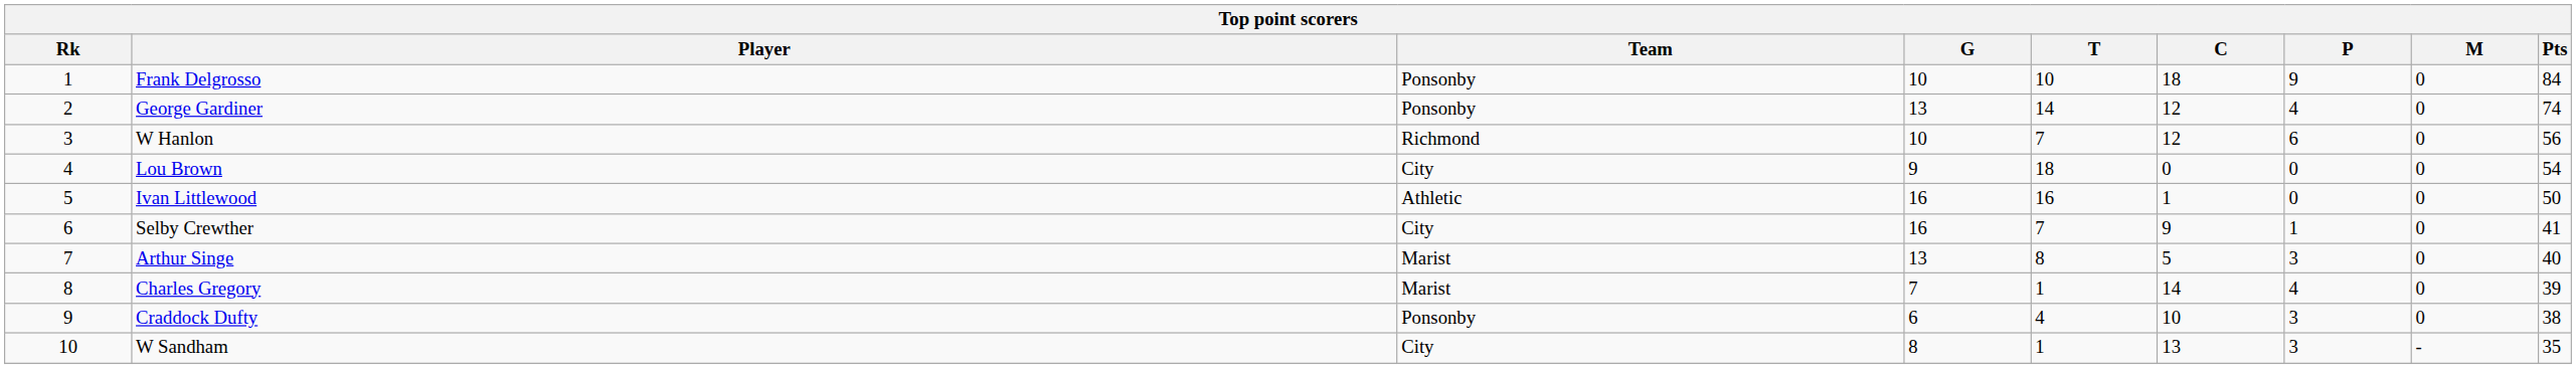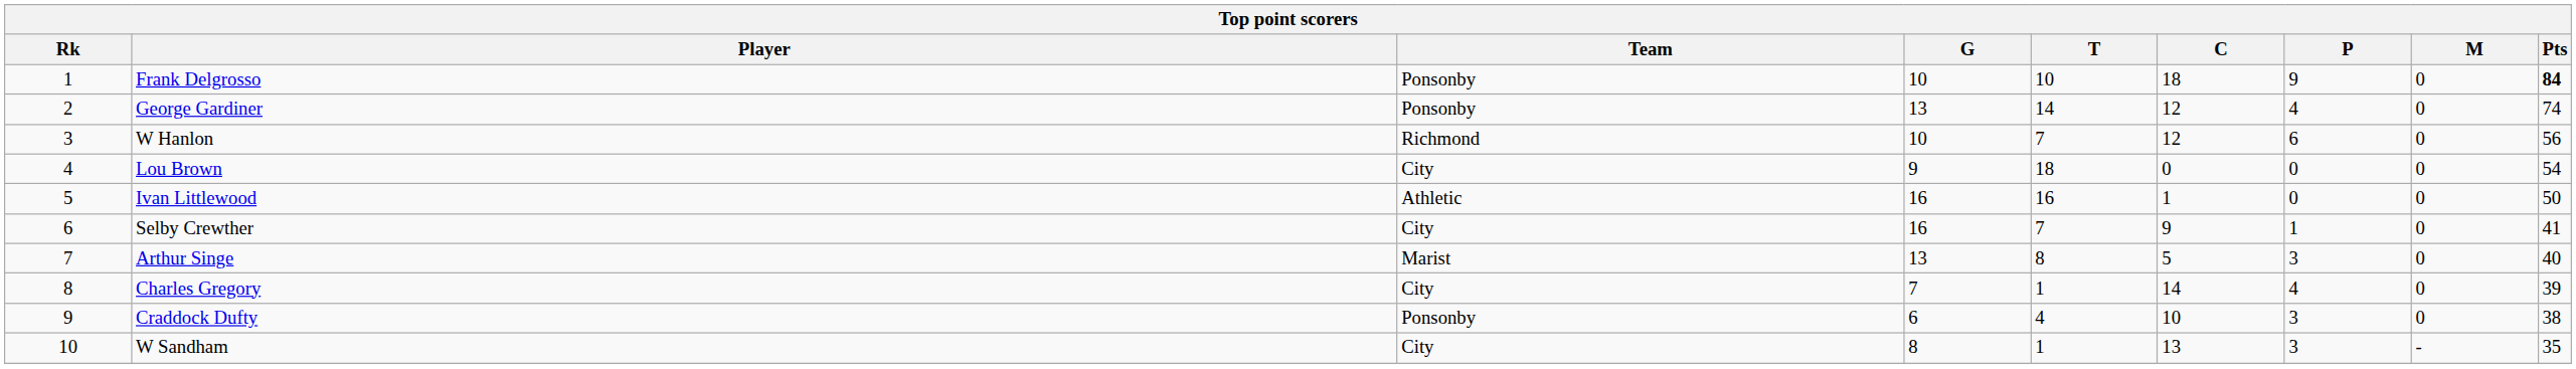 <table class="wikitable collapsible sortable" style="text-align:left; font-size:100%; width:110%;">
 <tr>
 <th colspan="100%">Top point scorers</th>
 </tr>
 <tr>
 <th style="width:5%;">Rk</th>
 <th style="width:50%;">Player</th>
 <th style="width:20%;">Team</th>
 <th style="width:5%;">G</th>
 <th style="width:5%;">T</th>
 <th style="width:5%;">C</th>
 <th style="width:5%;">P</th>
 <th style="width:5%;">M</th>
 <th style="width:10%;">Pts<br></th>
 </tr>
 <tr>
 <td style="text-align:center;">1</td>
 <td><a href='#'>Frank Delgrosso</a></td>
 <td>Ponsonby</td>
 <td>10</td>
 <td>10</td>
 <td>18</td>
 <td>9</td>
 <td>0</td>
-<td>84</td>
+<td><strong>84</strong></td>
 </tr>
 <tr>
 <td style="text-align:center;">2</td>
 <td><a href='#'>George Gardiner</a></td>
 <td>Ponsonby</td>
 <td>13</td>
 <td>14</td>
 <td>12</td>
 <td>4</td>
 <td>0</td>
 <td>74</td>
 </tr>
 <tr>
 <td style="text-align:center;">3</td>
 <td>W Hanlon</td>
 <td>Richmond</td>
 <td>10</td>
 <td>7</td>
 <td>12</td>
 <td>6</td>
 <td>0</td>
 <td>56</td>
 </tr>
 <tr>
 <td style="text-align:center;">4</td>
 <td><a href='#'>Lou Brown</a></td>
 <td>City</td>
 <td>9</td>
 <td>18</td>
 <td>0</td>
 <td>0</td>
 <td>0</td>
 <td>54</td>
 </tr>
 <tr>
 <td style="text-align:center;">5</td>
 <td><a href='#'>Ivan Littlewood</a></td>
 <td>Athletic</td>
 <td>16</td>
 <td>16</td>
 <td>1</td>
 <td>0</td>
 <td>0</td>
 <td>50</td>
 </tr>
 <tr>
 <td style="text-align:center;">6</td>
 <td>Selby Crewther</td>
 <td>City</td>
 <td>16</td>
 <td>7</td>
 <td>9</td>
 <td>1</td>
 <td>0</td>
 <td>41</td>
 </tr>
 <tr>
 <td style="text-align:center;">7</td>
 <td><a href='#'>Arthur Singe</a></td>
 <td>Marist</td>
 <td>13</td>
 <td>8</td>
 <td>5</td>
 <td>3</td>
 <td>0</td>
 <td>40</td>
 </tr>
 <tr>
 <td style="text-align:center;">8</td>
 <td><a href='#'>Charles Gregory</a></td>
-<td>Marist</td>
+<td>City</td>
 <td>7</td>
 <td>1</td>
 <td>14</td>
 <td>4</td>
 <td>0</td>
 <td>39</td>
 </tr>
 <tr>
 <td style="text-align:center;">9</td>
 <td><a href='#'>Craddock Dufty</a></td>
 <td>Ponsonby</td>
 <td>6</td>
 <td>4</td>
 <td>10</td>
 <td>3</td>
 <td>0</td>
 <td>38</td>
 </tr>
 <tr>
 <td style="text-align:center;">10</td>
 <td>W Sandham</td>
 <td>City</td>
 <td>8</td>
 <td>1</td>
 <td>13</td>
 <td>3</td>
 <td>-</td>
 <td>35</td>
 </tr>
 <tr>
 </tr>
 </table>
